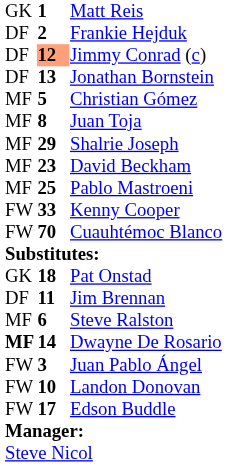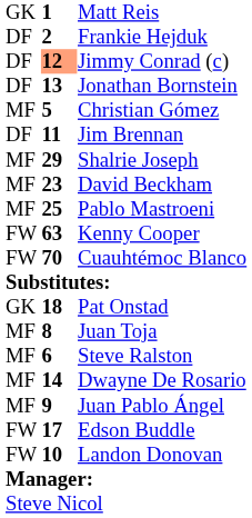 <table style="font-size:90%; margin:0.2em auto;" cellspacing="0" cellpadding="0">
 <tr>
 <th width="25"></th>
 <th width="25"></th>
 </tr>
 <tr>
 <td>GK</td>
 <td><strong>1</strong></td>
 <td> <a href='#'>Matt Reis</a></td>
 <td></td>
 <td></td>
 </tr>
 <tr>
 <td>DF</td>
 <td><strong>2</strong></td>
 <td> <a href='#'>Frankie Hejduk</a></td>
 <td></td>
 <td></td>
 </tr>
 <tr>
 <td>DF</td>
 <td style="background: lightsalmon;"><strong>12</strong></td>
 <td> <a href='#'>Jimmy Conrad</a> (<a href='#'>c</a>)</td>
 <td></td>
 </tr>
 <tr>
 <td>DF</td>
 <td><strong>13</strong></td>
 <td> <a href='#'>Jonathan Bornstein</a></td>
 <td></td>
 <td></td>
 </tr>
 <tr>
 <td>MF</td>
 <td><strong>5</strong></td>
 <td> <a href='#'>Christian Gómez</a></td>
 <td></td>
 <td></td>
 </tr>
 <tr>
-<td>MF</td>
-<td><strong>8</strong></td>
-<td> <a href='#'>Juan Toja</a></td>
+<td>DF</td>
+<td><strong>11</strong></td>
+<td> <a href='#'>Jim Brennan</a></td>
 <td></td>
 <td></td>
 </tr>
 <tr>
 <td>MF</td>
 <td><strong>29</strong></td>
 <td> <a href='#'>Shalrie Joseph</a></td>
 </tr>
 <tr>
 <td>MF</td>
 <td><strong>23</strong></td>
 <td> <a href='#'>David Beckham</a></td>
 </tr>
 <tr>
 <td>MF</td>
 <td><strong>25</strong></td>
 <td> <a href='#'>Pablo Mastroeni</a></td>
 </tr>
 <tr>
 <td>FW</td>
-<td><strong>33</strong></td>
+<td><strong>63</strong></td>
 <td> <a href='#'>Kenny Cooper</a></td>
 <td></td>
 <td></td>
 </tr>
 <tr>
 <td>FW</td>
 <td><strong>70</strong></td>
 <td> <a href='#'>Cuauhtémoc Blanco</a></td>
 </tr>
 <tr>
 <td colspan=3><strong>Substitutes:</strong></td>
 </tr>
 <tr>
 <td>GK</td>
 <td><strong>18</strong></td>
 <td> <a href='#'>Pat Onstad</a></td>
 <td></td>
 <td></td>
 </tr>
 <tr>
-<td>DF</td>
-<td><strong>11</strong></td>
-<td> <a href='#'>Jim Brennan</a></td>
+<td>MF</td>
+<td><strong>8</strong></td>
+<td> <a href='#'>Juan Toja</a></td>
 <td></td>
 <td></td>
 </tr>
 <tr>
 <td>MF</td>
 <td><strong>6</strong></td>
 <td> <a href='#'>Steve Ralston</a></td>
 <td></td>
 <td></td>
 </tr>
 <tr>
-<td><strong>MF</strong></td>
+<td>MF</td>
 <td><strong>14</strong></td>
 <td> <a href='#'>Dwayne De Rosario</a></td>
 <td></td>
 <td></td>
 </tr>
 <tr>
+<td>MF</td>
+<td><strong>9</strong></td>
+<td> <a href='#'>Juan Pablo Ángel</a></td>
+<td></td>
+<td></td>
+</tr>
+<tr>
 <td>FW</td>
-<td><strong>3</strong></td>
-<td> <a href='#'>Juan Pablo Ángel</a></td>
+<td><strong>17</strong></td>
+<td> <a href='#'>Edson Buddle</a></td>
 <td></td>
 <td></td>
 </tr>
 <tr>
 <td>FW</td>
 <td><strong>10</strong></td>
 <td> <a href='#'>Landon Donovan</a></td>
 <td></td>
 <td></td>
 </tr>
 <tr>
-<td>FW</td>
-<td><strong>17</strong></td>
-<td> <a href='#'>Edson Buddle</a></td>
-<td></td>
-<td></td>
-</tr>
-<tr>
 <td colspan=3><strong>Manager:</strong></td>
 </tr>
 <tr>
 <td colspan=4> <a href='#'>Steve Nicol</a></td>
 </tr>
 </table>
